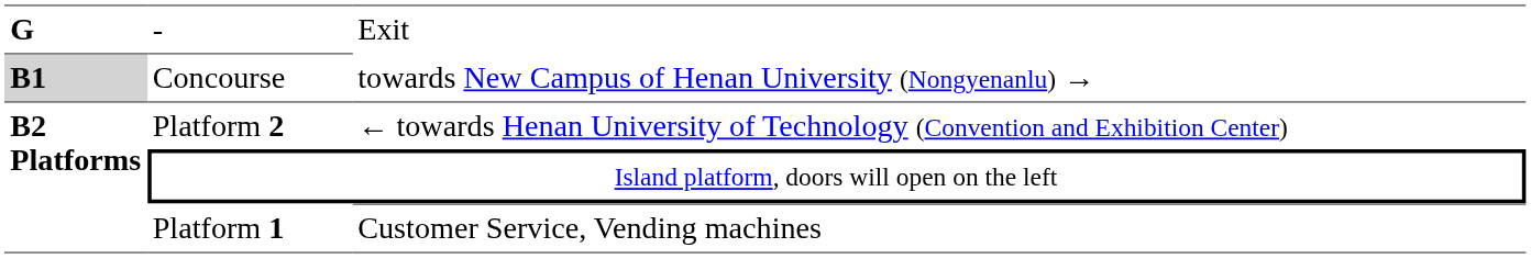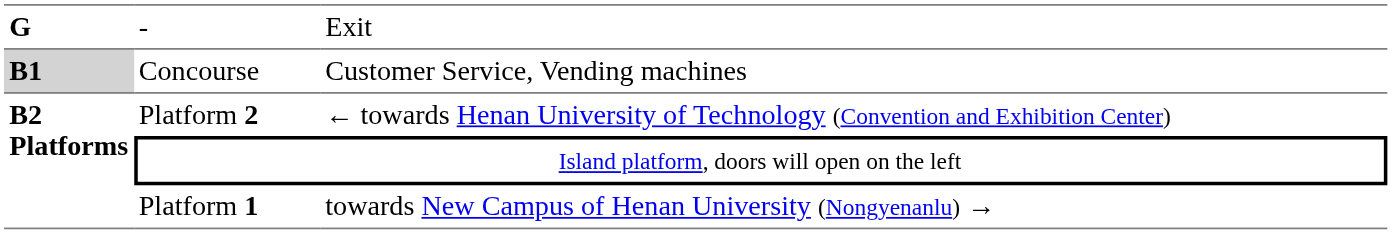 <table table border=0 cellspacing=0 cellpadding=3>
 <tr>
 <td style="border-top:solid 1px gray;" width=50 valign=top><strong>G</strong></td>
 <td style="border-top:solid 1px gray;" width=100 valign=top>-</td>
 <td style="border-top:solid 1px gray;" width=600 valign=top>Exit</td>
 </tr>
 <tr>
 <td style="background: lightgrey; border-bottom:solid 1px gray; border-top:solid 1px gray;" valign=top width=50><strong>B1</strong></td>
 <td style="border-bottom:solid 1px gray; border-top:solid 1px gray;" valign=top width=100>Concourse<br></td>
-<td style="border-bottom:solid 1px gray;">  towards <a href='#'>New Campus of Henan University</a> <small>(<a href='#'>Nongyenanlu</a>)</small> →</td>
+<td style="border-bottom:solid 1px gray; border-top:solid 1px gray;" valign=top width=390>Customer Service, Vending machines</td>
 </tr>
 <tr>
 <td style="border-bottom:solid 1px gray;" rowspan=3 valign=top><strong>B2<br>Platforms</strong></td>
 <td>Platform <span> <strong>2</strong></span></td>
 <td>←  towards <a href='#'>Henan University of Technology</a> <small>(<a href='#'>Convention and Exhibition Center</a>)</small></td>
 </tr>
 <tr>
 <td style="border-right:solid 2px black;border-left:solid 2px black;border-top:solid 2px black;border-bottom:solid 2px black;text-align:center;" colspan=2><small><a href='#'>Island platform</a>, doors will open on the left</small></td>
 </tr>
 <tr>
 <td style="border-bottom:solid 1px gray;">Platform <span> <strong>1</strong></span></td>
-<td style="border-bottom:solid 1px gray; border-top:solid 1px gray;" valign=top width=390>Customer Service, Vending machines</td>
+<td style="border-bottom:solid 1px gray;">  towards <a href='#'>New Campus of Henan University</a> <small>(<a href='#'>Nongyenanlu</a>)</small> →</td>
 </tr>
 </table>
